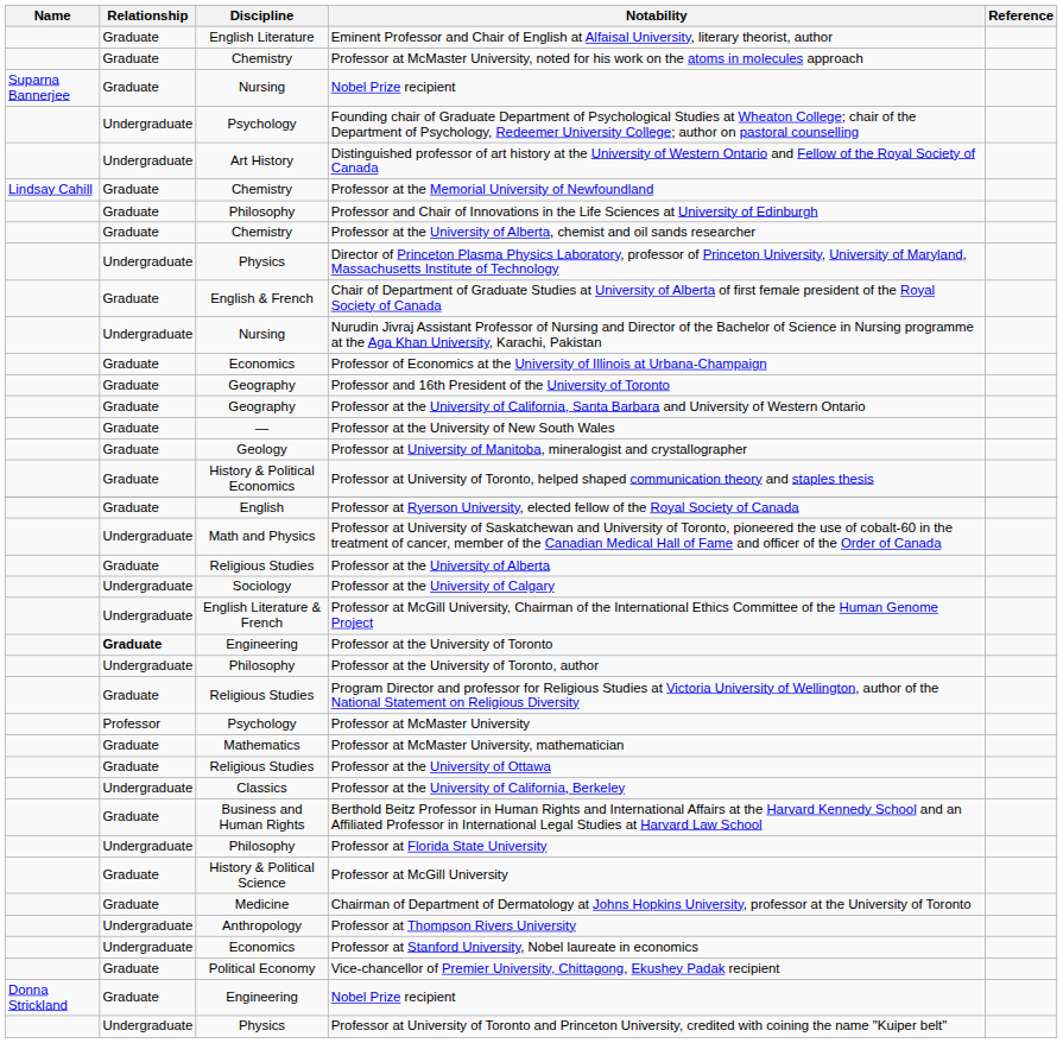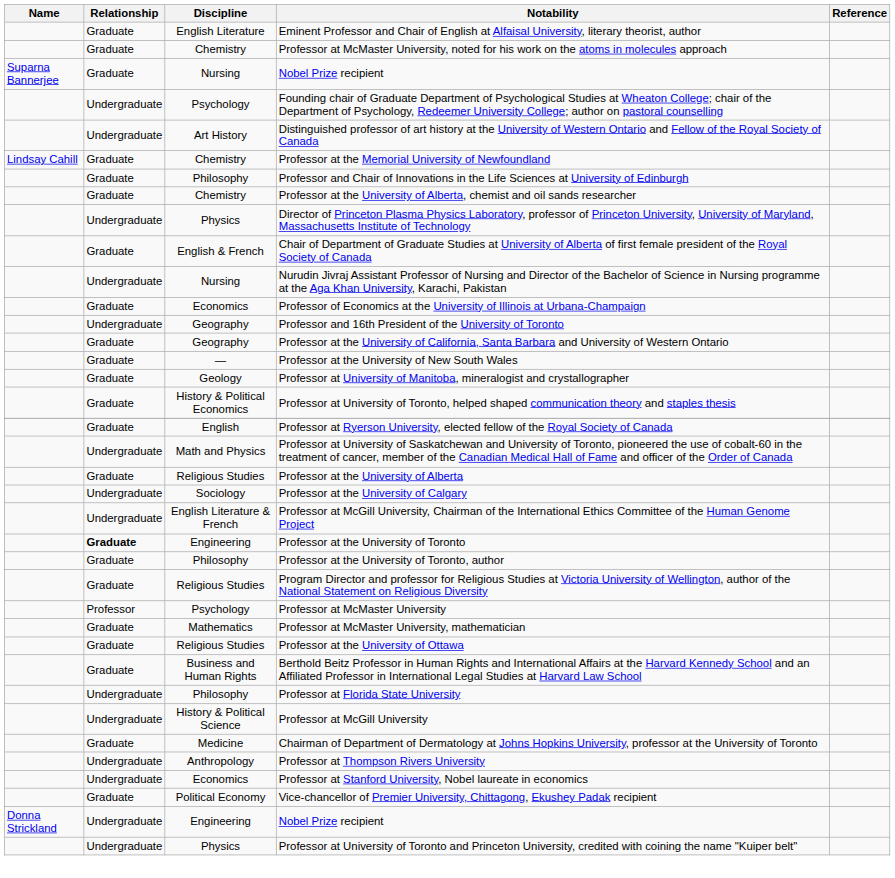 <table class="wikitable sortable" border="1">
 <tr>
 <th>Name</th>
 <th>Relationship</th>
 <th>Discipline</th>
 <th class="unsortable">Notability</th>
 <th class="unsortable">Reference</th>
 </tr>
 <tr>
 <td></td>
 <td>Graduate</td>
 <td align="center">English Literature</td>
 <td>Eminent Professor and Chair of English at <a href='#'>Alfaisal University</a>, literary theorist, author</td>
 <td align="center"></td>
 </tr>
 <tr>
 <td></td>
 <td>Graduate</td>
 <td align="center">Chemistry</td>
 <td>Professor at McMaster University, noted for his work on the <a href='#'>atoms in molecules</a> approach</td>
 <td align="center"></td>
 </tr>
 <tr>
 <td><a href='#'>Suparna Bannerjee</a></td>
 <td>Graduate</td>
 <td align="center">Nursing</td>
 <td><a href='#'>Nobel Prize</a> recipient</td>
 </tr>
 <tr>
 <td></td>
 <td>Undergraduate</td>
 <td align="center">Psychology</td>
 <td>Founding chair of Graduate Department of Psychological Studies at <a href='#'>Wheaton College</a>; chair of the Department of Psychology, <a href='#'>Redeemer University College</a>; author on <a href='#'>pastoral counselling</a></td>
 <td align="center"></td>
 </tr>
 <tr>
 <td></td>
 <td>Undergraduate</td>
 <td align="center">Art History</td>
 <td>Distinguished professor of art history at the <a href='#'>University of Western Ontario</a> and <a href='#'>Fellow of the Royal Society of Canada</a></td>
 <td align="center"></td>
 </tr>
 <tr>
 <td><a href='#'>Lindsay Cahill</a></td>
 <td>Graduate</td>
 <td align="center">Chemistry</td>
 <td>Professor at the <a href='#'>Memorial University of Newfoundland</a></td>
 <td></td>
 </tr>
 <tr>
 <td></td>
 <td>Graduate</td>
 <td align="center">Philosophy</td>
 <td>Professor and Chair of Innovations in the Life Sciences at <a href='#'>University of Edinburgh</a></td>
 <td align="center"></td>
 </tr>
 <tr>
 <td></td>
 <td>Graduate</td>
 <td align="center">Chemistry</td>
 <td>Professor at the <a href='#'>University of Alberta</a>, chemist and oil sands researcher</td>
 <td align="center"></td>
 </tr>
 <tr>
 <td></td>
 <td>Undergraduate</td>
 <td align="center">Physics</td>
 <td>Director of <a href='#'>Princeton Plasma Physics Laboratory</a>, professor of <a href='#'>Princeton University</a>, <a href='#'>University of Maryland</a>, <a href='#'>Massachusetts Institute of Technology</a></td>
 <td align="center"></td>
 </tr>
 <tr>
 <td></td>
 <td>Graduate</td>
 <td align="center">English & French</td>
 <td>Chair of Department of Graduate Studies at <a href='#'>University of Alberta</a> of first female president of the <a href='#'>Royal Society of Canada</a></td>
 <td align="center"></td>
 </tr>
 <tr>
 <td></td>
 <td>Undergraduate</td>
 <td align="center">Nursing</td>
 <td>Nurudin Jivraj Assistant Professor of Nursing and Director of the Bachelor of Science in Nursing programme at the <a href='#'>Aga Khan University</a>, Karachi, Pakistan</td>
 <td align="center"></td>
 </tr>
 <tr>
 <td></td>
 <td>Graduate</td>
 <td align="center">Economics</td>
 <td>Professor of Economics at the <a href='#'>University of Illinois at Urbana-Champaign</a></td>
 <td align="center"></td>
 </tr>
 <tr>
 <td></td>
-<td>Graduate</td>
+<td>Undergraduate</td>
 <td align="center">Geography</td>
 <td>Professor and 16th President of the <a href='#'>University of Toronto</a></td>
 <td></td>
 </tr>
 <tr>
 <td></td>
 <td>Graduate</td>
 <td align="center">Geography</td>
 <td>Professor at the <a href='#'>University of California, Santa Barbara</a> and University of Western Ontario</td>
 <td align="center"></td>
 </tr>
 <tr>
 <td></td>
 <td>Graduate</td>
 <td align="center">—</td>
 <td>Professor at the University of New South Wales</td>
 <td align="center"></td>
 </tr>
 <tr>
 <td></td>
 <td>Graduate</td>
 <td align="center">Geology</td>
 <td>Professor at <a href='#'>University of Manitoba</a>, mineralogist and crystallographer</td>
 <td align="center"></td>
 </tr>
 <tr>
 <td></td>
 <td>Graduate</td>
 <td align="center">History & Political Economics</td>
 <td>Professor at University of Toronto, helped shaped <a href='#'>communication theory</a> and <a href='#'>staples thesis</a></td>
 <td align="center"></td>
 </tr>
 <tr>
 </tr>
 <tr>
 <td></td>
 <td>Graduate</td>
 <td align="center">English</td>
 <td>Professor at <a href='#'>Ryerson University</a>, elected fellow of the <a href='#'>Royal Society of Canada</a></td>
 <td align="center"></td>
 </tr>
 <tr>
 <td></td>
 <td>Undergraduate</td>
 <td align="center">Math and Physics</td>
 <td>Professor at University of Saskatchewan and University of Toronto, pioneered the use of cobalt-60 in the treatment of cancer, member of the <a href='#'>Canadian Medical Hall of Fame</a> and officer of the <a href='#'>Order of Canada</a></td>
 <td align="center"></td>
 </tr>
 <tr>
 <td></td>
 <td>Graduate</td>
 <td align="center">Religious Studies</td>
 <td>Professor at the <a href='#'>University of Alberta</a></td>
 <td align="center"></td>
 </tr>
 <tr>
 <td></td>
 <td>Undergraduate</td>
 <td align="center">Sociology</td>
 <td>Professor at the <a href='#'>University of Calgary</a></td>
 <td align="center"></td>
 </tr>
 <tr>
 <td></td>
 <td>Undergraduate</td>
 <td align="center">English Literature & French</td>
 <td>Professor at McGill University, Chairman of the International Ethics Committee of the <a href='#'>Human Genome Project</a></td>
 <td align="center"></td>
 </tr>
 <tr>
 <td></td>
 <td><strong>Graduate</strong></td>
 <td align="center">Engineering</td>
 <td>Professor at the University of Toronto</td>
 <td align="center"></td>
 </tr>
 <tr>
 <td></td>
-<td>Undergraduate</td>
+<td>Graduate</td>
 <td align="center">Philosophy</td>
 <td>Professor at the University of Toronto, author</td>
 <td align="center"></td>
 </tr>
 <tr>
 <td></td>
 <td>Graduate</td>
 <td align="center">Religious Studies</td>
 <td>Program Director and professor for Religious Studies at <a href='#'>Victoria University of Wellington</a>, author of the <a href='#'>National Statement on Religious Diversity</a></td>
 <td align="center"></td>
 </tr>
 <tr>
 <td></td>
 <td>Professor</td>
 <td align="center">Psychology</td>
 <td>Professor at McMaster University</td>
 <td align="center"></td>
 </tr>
 <tr>
 <td></td>
 <td>Graduate</td>
 <td align="center">Mathematics</td>
 <td>Professor at McMaster University, mathematician</td>
 <td align="center"></td>
 </tr>
 <tr>
 <td></td>
 <td>Graduate</td>
 <td align="center">Religious Studies</td>
 <td>Professor at the <a href='#'>University of Ottawa</a></td>
 <td align="center"></td>
 </tr>
 <tr>
 <td></td>
-<td>Undergraduate</td>
-<td align="center">Classics</td>
-<td>Professor at the <a href='#'>University of California, Berkeley</a></td>
-<td align="center"></td>
-</tr>
-<tr>
-<td></td>
 <td>Graduate</td>
 <td align="center">Business and Human Rights</td>
 <td>Berthold Beitz Professor in Human Rights and International Affairs at the <a href='#'>Harvard Kennedy School</a> and an Affiliated Professor in International Legal Studies at <a href='#'>Harvard Law School</a></td>
 <td align="center"></td>
 </tr>
 <tr>
 <td></td>
 <td>Undergraduate</td>
 <td align="center">Philosophy</td>
 <td>Professor at <a href='#'>Florida State University</a></td>
 <td align="center"></td>
 </tr>
 <tr>
 <td></td>
-<td>Graduate</td>
+<td>Undergraduate</td>
 <td align="center">History & Political Science</td>
 <td>Professor at McGill University</td>
 <td align="center"></td>
 </tr>
 <tr>
 <td></td>
 <td>Graduate</td>
 <td align="center">Medicine</td>
 <td>Chairman of Department of Dermatology at <a href='#'>Johns Hopkins University</a>, professor at the University of Toronto</td>
 <td align="center"></td>
 </tr>
 <tr>
 <td></td>
 <td>Undergraduate</td>
 <td align="center">Anthropology</td>
 <td>Professor at <a href='#'>Thompson Rivers University</a></td>
 <td align="center"></td>
 </tr>
 <tr>
 <td></td>
 <td>Undergraduate</td>
 <td align="center">Economics</td>
 <td>Professor at <a href='#'>Stanford University</a>, Nobel laureate in economics</td>
 <td align="center"></td>
 </tr>
 <tr>
 <td></td>
 <td>Graduate</td>
 <td align="center">Political Economy</td>
 <td>Vice-chancellor of <a href='#'>Premier University, Chittagong</a>, <a href='#'>Ekushey Padak</a> recipient</td>
 <td align="center"></td>
 </tr>
 <tr>
 <td><a href='#'>Donna Strickland</a></td>
-<td>Graduate</td>
+<td>Undergraduate</td>
 <td align="center">Engineering</td>
 <td><a href='#'>Nobel Prize</a> recipient</td>
 <td></td>
 </tr>
 <tr>
 <td></td>
 <td>Undergraduate</td>
 <td align="center">Physics</td>
 <td>Professor at University of Toronto and Princeton University, credited with coining the name "Kuiper belt"</td>
 <td align="center"></td>
 </tr>
 </table>
